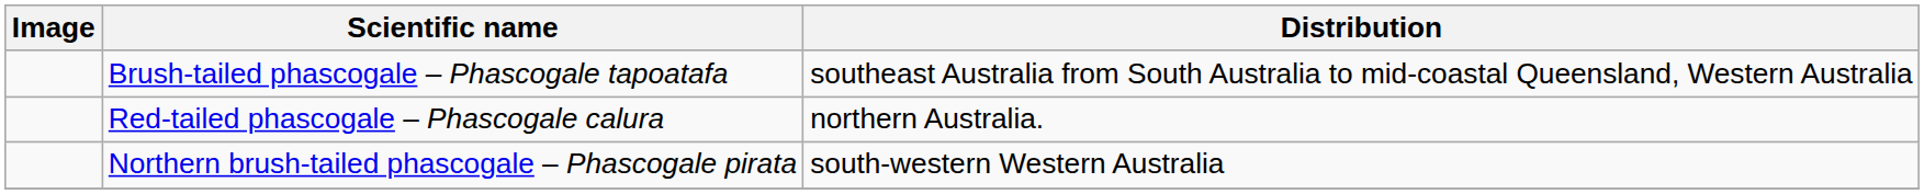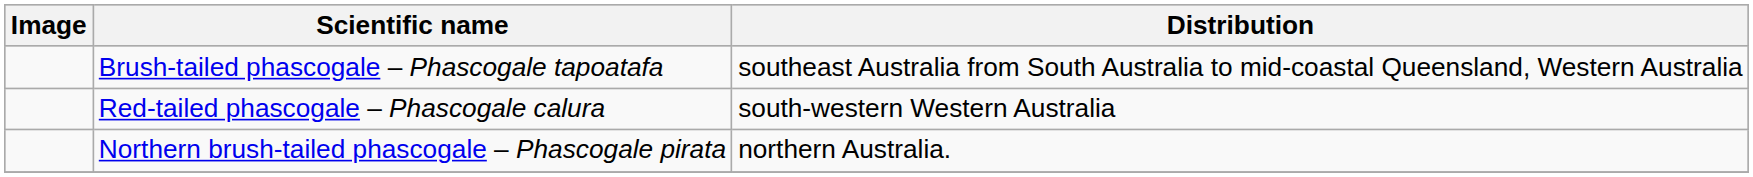 <table class="wikitable sortable">
 <tr>
 <th>Image</th>
 <th>Scientific name</th>
 <th>Distribution</th>
 </tr>
 <tr>
 <td></td>
 <td><a href='#'>Brush-tailed phascogale</a> – <em>Phascogale tapoatafa</em></td>
 <td>southeast Australia from South Australia to mid-coastal Queensland, Western Australia</td>
 </tr>
 <tr>
 <td></td>
 <td><a href='#'>Red-tailed phascogale</a> – <em>Phascogale calura</em></td>
-<td>northern Australia.</td>
+<td>south-western Western Australia</td>
 </tr>
 <tr>
 <td></td>
 <td><a href='#'>Northern brush-tailed phascogale</a> – <em>Phascogale pirata</em></td>
-<td>south-western Western Australia</td>
+<td>northern Australia.</td>
 </tr>
 <tr>
 </tr>
 </table>
